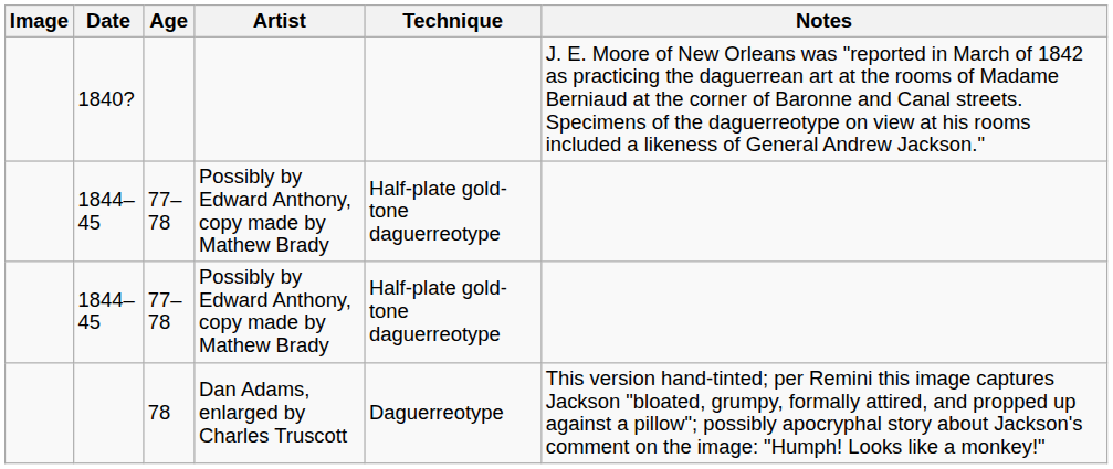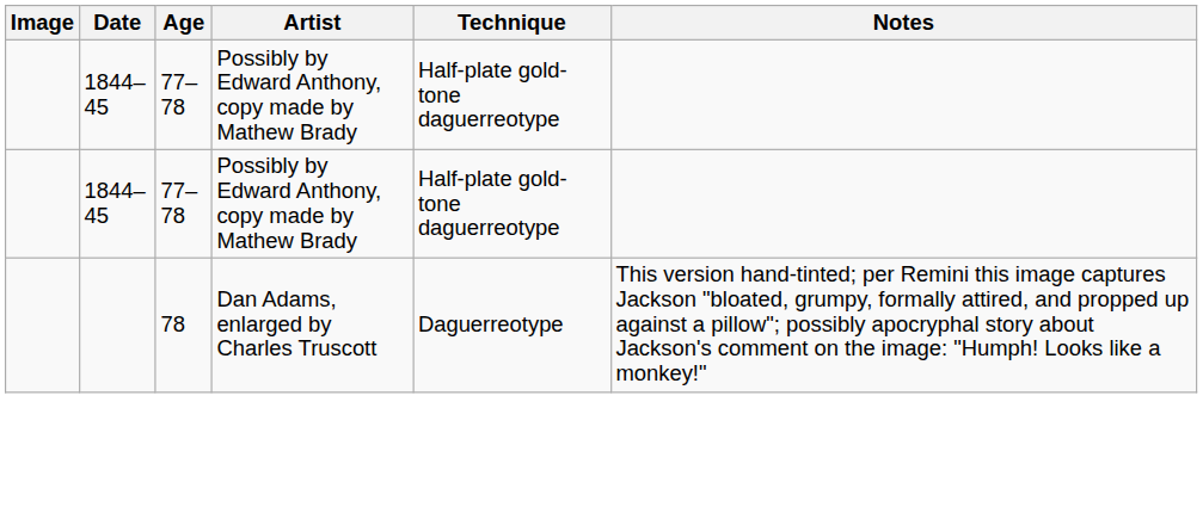 <table class="wikitable sortable">
 <tr>
 <th class="unsortable">Image</th>
 <th data-sort-type="number">Date</th>
 <th data-sort-type="number">Age</th>
 <th data-sort-type="text">Artist</th>
 <th data-sort-type="text">Technique</th>
 <th class="unsortable">Notes</th>
-</tr>
-<tr>
-<td></td>
-<td>1840?</td>
-<td></td>
-<td></td>
-<td></td>
-<td>J. E. Moore of New Orleans was "reported in March of 1842 as practicing the daguerrean art at the rooms of Madame Berniaud at the corner of Baronne and Canal streets. Specimens of the daguerreotype on view at his rooms included a likeness of General Andrew Jackson."</td>
 </tr>
 <tr>
 <td></td>
 <td>1844–45</td>
 <td>77–78</td>
 <td>Possibly by Edward Anthony, copy made by Mathew Brady</td>
 <td>Half-plate gold-tone daguerreotype</td>
 <td></td>
 </tr>
 <tr>
 <td></td>
 <td>1844–45</td>
 <td>77–78</td>
 <td>Possibly by Edward Anthony, copy made by Mathew Brady</td>
 <td>Half-plate gold-tone daguerreotype</td>
 <td></td>
 </tr>
 <tr>
 <td></td>
 <td></td>
 <td>78</td>
 <td>Dan Adams, enlarged by Charles Truscott</td>
 <td>Daguerreotype</td>
 <td>This version hand-tinted; per Remini this image captures Jackson "bloated, grumpy, formally attired, and propped up against a pillow"; possibly apocryphal story about Jackson's comment on the image: "Humph! Looks like a monkey!"</td>
 </tr>
 </table>
